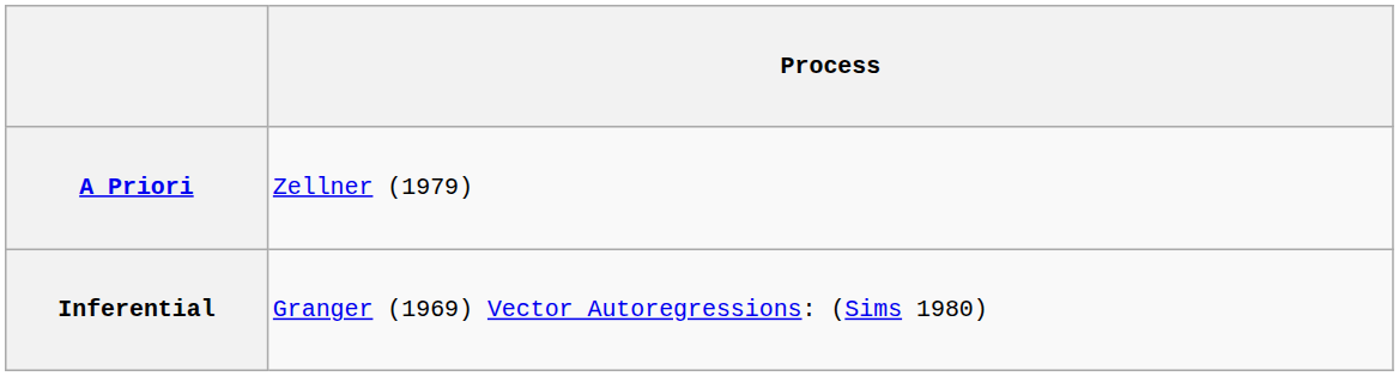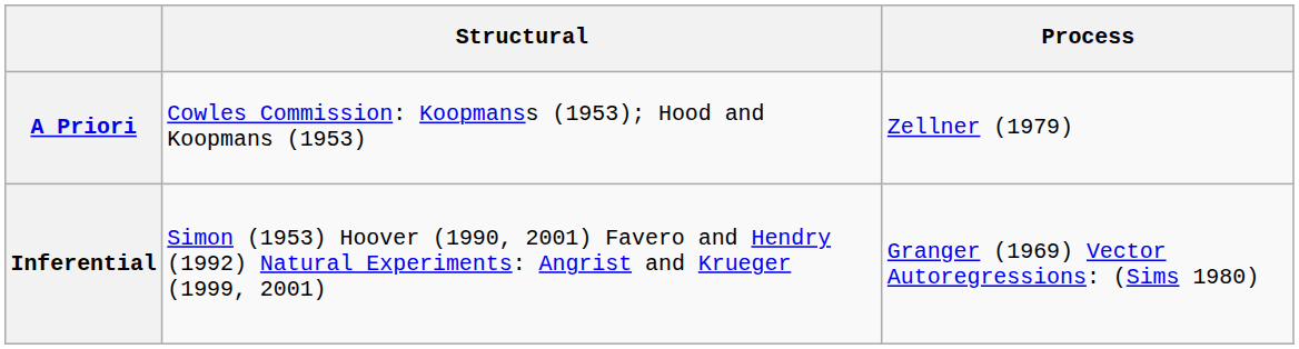 <table border="1" class="wikitable" style="width: 60%; height: 200px" border="1">
 <tr>
 <th></th>
+<th>Structural</th>
 <th>Process</th>
 </tr>
 <tr>
 <th><a href='#'>A Priori</a></th>
+<td><a href='#'>Cowles Commission</a>: <a href='#'>Koopmans</a>s (1953); Hood and Koopmans (1953)</td>
 <td><a href='#'>Zellner</a> (1979)</td>
 </tr>
 <tr>
 <th>Inferential</th>
+<td><a href='#'>Simon</a> (1953) Hoover (1990, 2001) Favero and <a href='#'>Hendry</a> (1992) <a href='#'>Natural Experiments</a>: <a href='#'>Angrist</a> and <a href='#'>Krueger</a> (1999, 2001)</td>
 <td><a href='#'>Granger</a> (1969) <a href='#'>Vector Autoregressions</a>: (<a href='#'>Sims</a> 1980)</td>
 </tr>
 </table>
